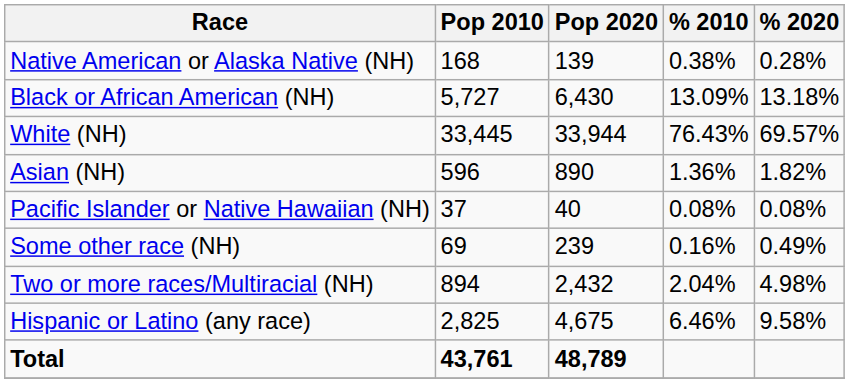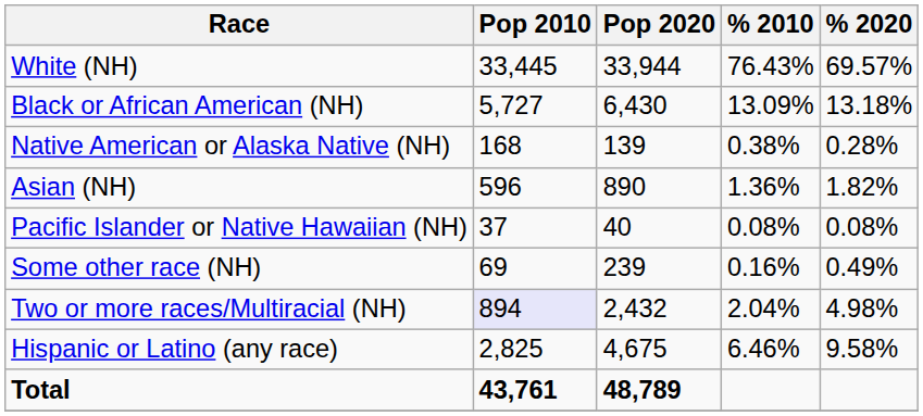 <table class="wikitable">
 <tr>
 <th>Race</th>
 <th>Pop 2010</th>
 <th>Pop 2020</th>
 <th>% 2010</th>
 <th>% 2020</th>
 </tr>
 <tr>
-<td><a href='#'>Native American</a> or <a href='#'>Alaska Native</a> (NH)</td>
-<td>168</td>
-<td>139</td>
-<td>0.38%</td>
-<td>0.28%</td>
+<td><a href='#'>White</a> (NH)</td>
+<td>33,445</td>
+<td>33,944</td>
+<td>76.43%</td>
+<td>69.57%</td>
 </tr>
 <tr>
 <td><a href='#'>Black or African American</a> (NH)</td>
 <td>5,727</td>
 <td>6,430</td>
 <td>13.09%</td>
 <td>13.18%</td>
 </tr>
 <tr>
-<td><a href='#'>White</a> (NH)</td>
-<td>33,445</td>
-<td>33,944</td>
-<td>76.43%</td>
-<td>69.57%</td>
+<td><a href='#'>Native American</a> or <a href='#'>Alaska Native</a> (NH)</td>
+<td>168</td>
+<td>139</td>
+<td>0.38%</td>
+<td>0.28%</td>
 </tr>
 <tr>
 <td><a href='#'>Asian</a> (NH)</td>
 <td>596</td>
 <td>890</td>
 <td>1.36%</td>
 <td>1.82%</td>
 </tr>
 <tr>
 <td><a href='#'>Pacific Islander</a> or <a href='#'>Native Hawaiian</a> (NH)</td>
 <td>37</td>
 <td>40</td>
 <td>0.08%</td>
 <td>0.08%</td>
 </tr>
 <tr>
 <td><a href='#'>Some other race</a> (NH)</td>
 <td>69</td>
 <td>239</td>
 <td>0.16%</td>
 <td>0.49%</td>
 </tr>
 <tr>
 <td><a href='#'>Two or more races/Multiracial</a> (NH)</td>
-<td>894</td>
+<td style="background: lavender;">894</td>
 <td>2,432</td>
 <td>2.04%</td>
 <td>4.98%</td>
 </tr>
 <tr>
 <td><a href='#'>Hispanic or Latino</a> (any race)</td>
 <td>2,825</td>
 <td>4,675</td>
 <td>6.46%</td>
 <td>9.58%</td>
 </tr>
 <tr>
 <td><strong>Total</strong></td>
 <td><strong>43,761</strong></td>
 <td><strong>48,789</strong></td>
 <td></td>
 <td></td>
 </tr>
 <tr>
 </tr>
 </table>
